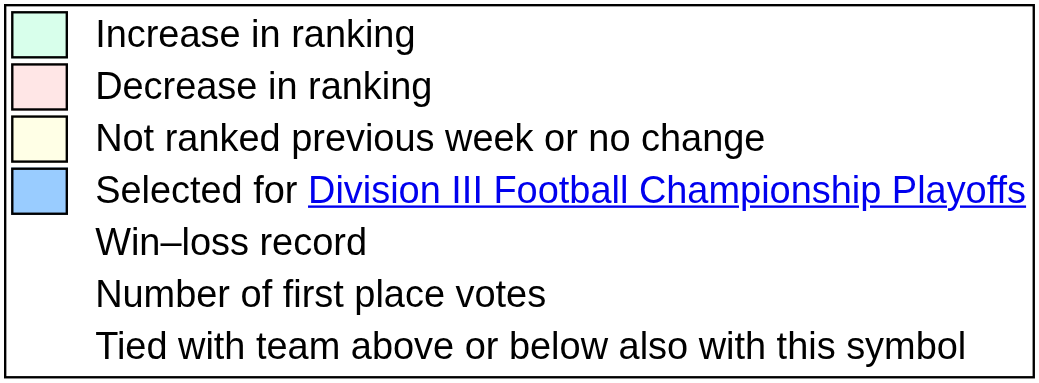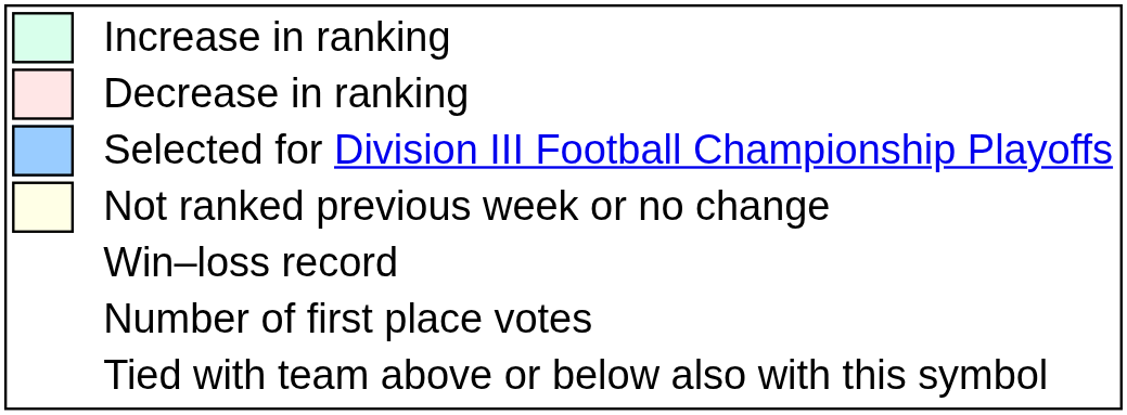 <table style="border:1px solid black;">
 <tr>
 <td style="background:#D8FFEB; width:20px; border:1px solid black;"></td>
 <td> </td>
 <td>Increase in ranking</td>
 </tr>
 <tr>
 <td style="background:#FFE6E6; width:20px; border:1px solid black;"></td>
 <td> </td>
 <td>Decrease in ranking</td>
 </tr>
 <tr>
+<td style="background:#9cf; width:20px; border:1px solid black;"></td>
+<td> </td>
+<td>Selected for <a href='#'>Division III Football Championship Playoffs</a></td>
+</tr>
+<tr>
 <td style="background:#FFFFE6; width:20px; border:1px solid black;"></td>
 <td> </td>
 <td>Not ranked previous week or no change</td>
-</tr>
-<tr>
-<td style="background:#9cf; width:20px; border:1px solid black;"></td>
-<td> </td>
-<td>Selected for <a href='#'>Division III Football Championship Playoffs</a></td>
 </tr>
 <tr>
 <td></td>
 <td> </td>
 <td>Win–loss record</td>
 </tr>
 <tr>
 <td></td>
 <td> </td>
 <td>Number of first place votes</td>
 </tr>
 <tr>
 <td></td>
 <td></td>
 <td>Tied with team above or below also with this symbol</td>
 </tr>
 </table>
